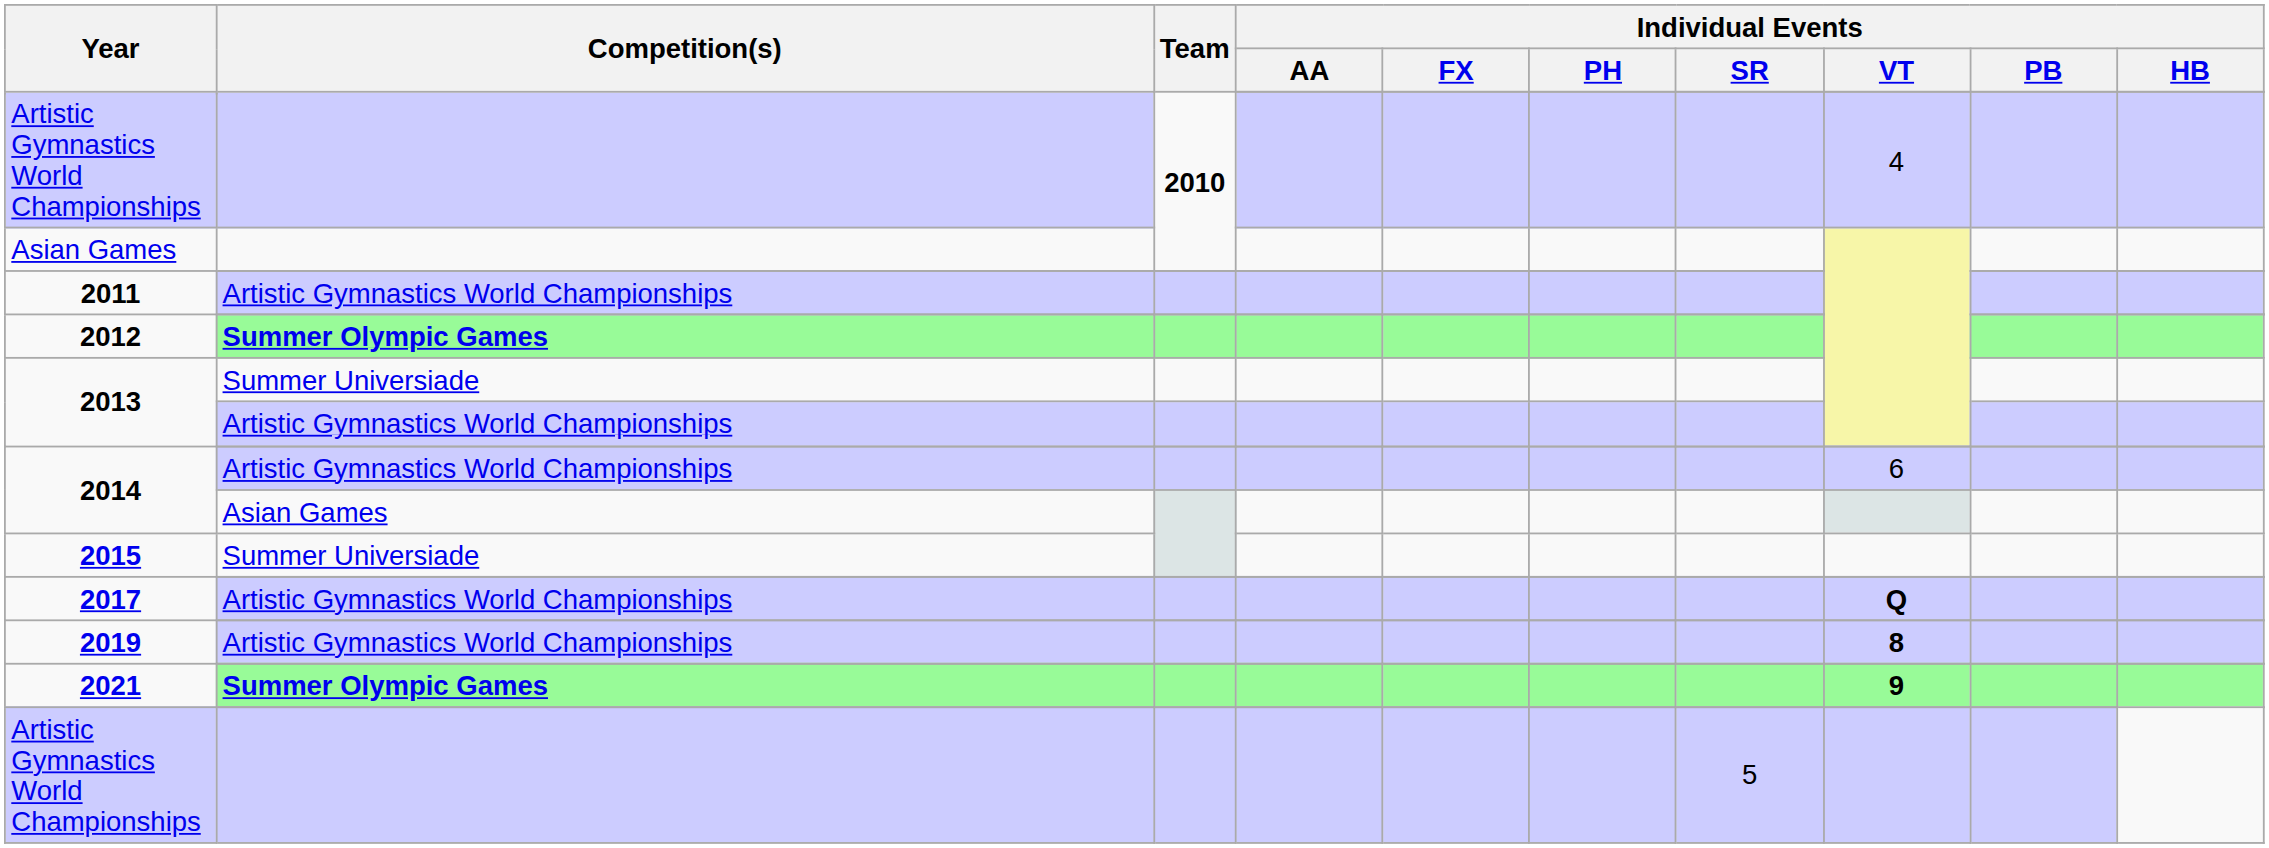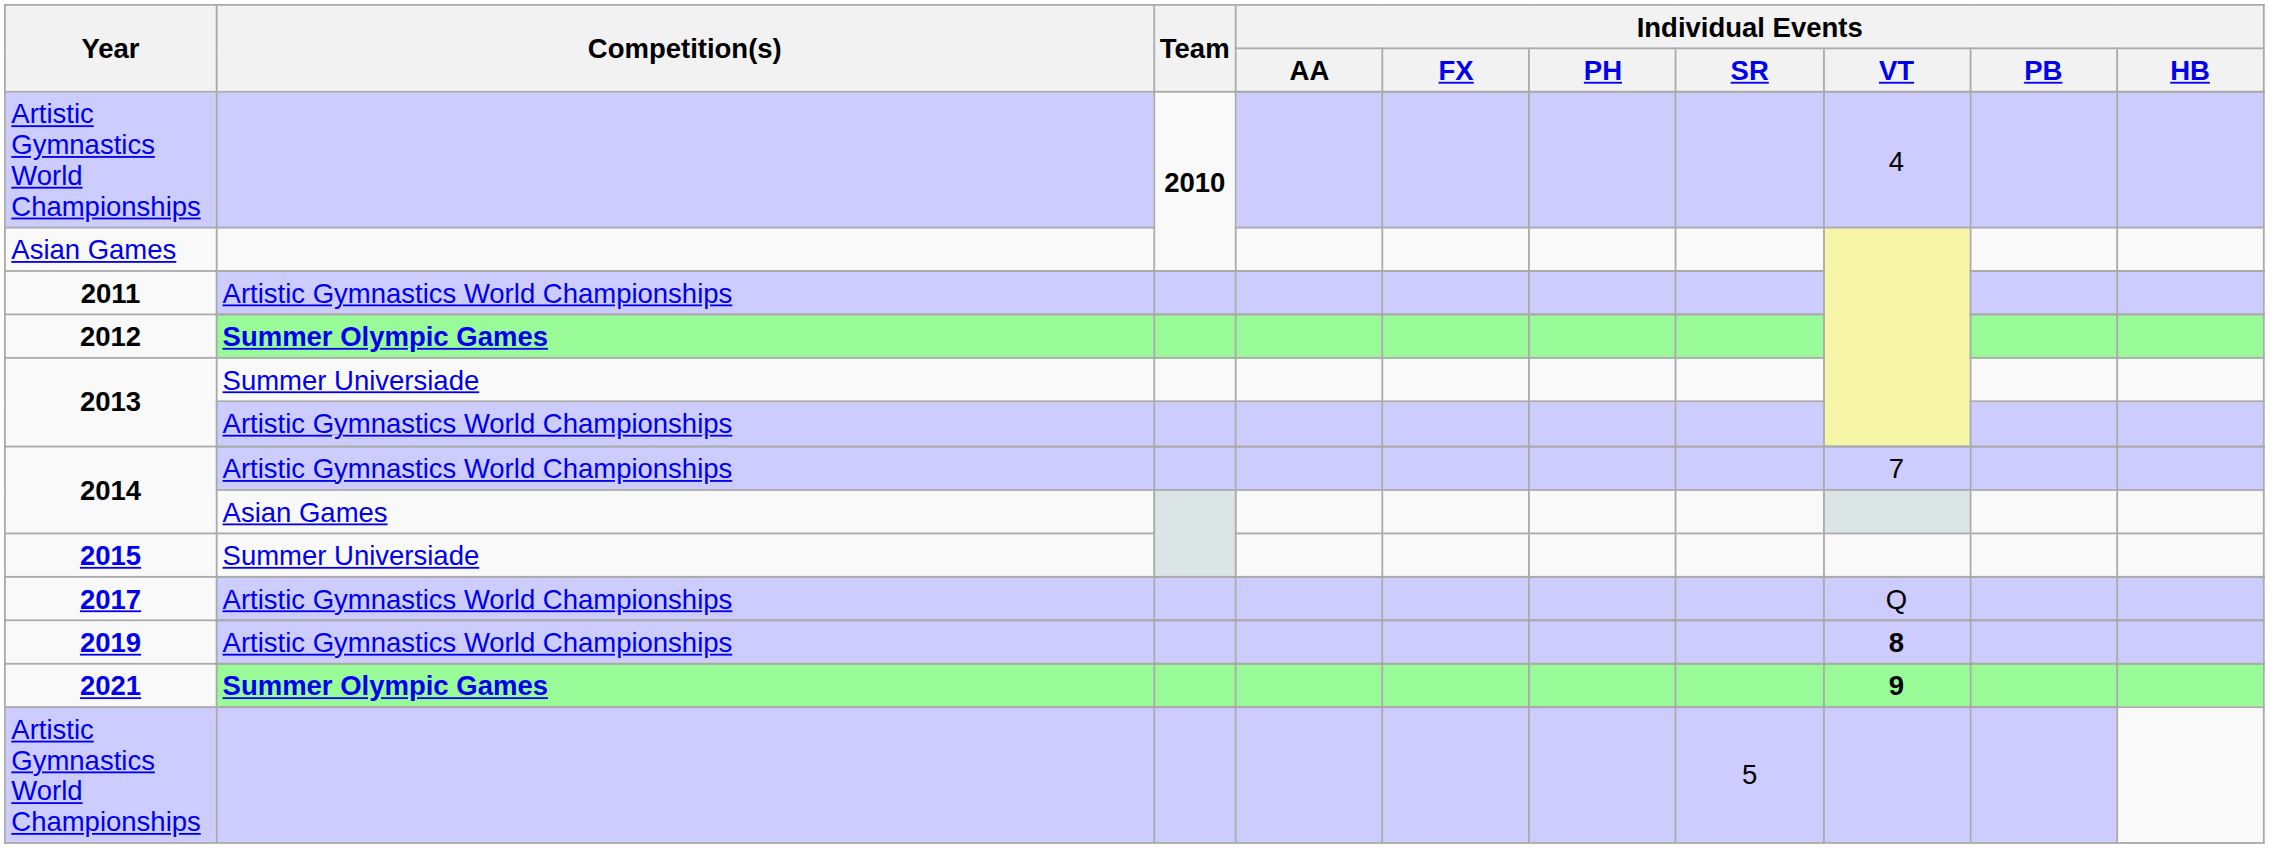 <table class="wikitable sortable" style="text-align:center; font-size:95%;">
 <tr>
 <th rowspan="3" class=unsortable>Year</th>
 <th rowspan="3" width=41.5% class=unsortable>Competition(s)</th>
 <th rowspan="2" class=unsortable>Team</th>
 <th colspan="7" class=unsortable>Individual Events</th>
 </tr>
 <tr>
 <th width=6.5% class=unsortable>AA</th>
 <th width=6.5% class=unsortable><a href='#'>FX</a></th>
 <th width=6.5% class=unsortable><a href='#'>PH</a></th>
 <th width=6.5% class=unsortable><a href='#'>SR</a></th>
 <th width=6.5% class=unsortable><a href='#'>VT</a></th>
 <th width=6.5% class=unsortable><a href='#'>PB</a></th>
 <th width=6.5% class=unsortable><a href='#'>HB</a></th>
 </tr>
 <tr>
 <td rowspan="3" align=center><strong>2010</strong></td>
 </tr>
 <tr bgcolor=#CCCCFF>
 <td align=left><a href='#'>Artistic Gymnastics World Championships</a></td>
 <td></td>
 <td></td>
 <td></td>
 <td></td>
 <td></td>
 <td>4</td>
 <td></td>
 <td></td>
 </tr>
 <tr>
 <td align=left><a href='#'>Asian Games</a></td>
 <td></td>
 <td></td>
 <td></td>
 <td></td>
 <td></td>
 <td rowspan="7" style="background:#F7F6A8"></td>
 <td></td>
 <td></td>
 </tr>
 <tr>
 <td rowspan="2" align=center><strong>2011</strong></td>
 </tr>
 <tr bgcolor=#CCCCFF>
 <td align=left><a href='#'>Artistic Gymnastics World Championships</a></td>
 <td></td>
 <td></td>
 <td></td>
 <td></td>
 <td></td>
 <td></td>
 <td></td>
 </tr>
 <tr>
 <td rowspan="2" align=center><strong>2012</strong></td>
 </tr>
 <tr bgcolor=98FB98>
 <td align=left><strong><a href='#'>Summer Olympic Games</a></strong></td>
 <td></td>
 <td></td>
 <td></td>
 <td></td>
 <td></td>
 <td></td>
 <td></td>
 </tr>
 <tr>
 <td rowspan="2" align=center><strong>2013</strong></td>
 <td align=left><a href='#'>Summer Universiade</a></td>
 <td></td>
 <td></td>
 <td></td>
 <td></td>
 <td></td>
 <td></td>
 <td></td>
 </tr>
 <tr bgcolor=#CCCCFF>
 <td align=left><a href='#'>Artistic Gymnastics World Championships</a></td>
 <td></td>
 <td></td>
 <td></td>
 <td></td>
 <td></td>
 <td></td>
 <td></td>
 </tr>
 <tr>
 <td rowspan="3" align=center><strong>2014</strong></td>
 </tr>
 <tr bgcolor=#CCCCFF>
 <td align=left><a href='#'>Artistic Gymnastics World Championships</a></td>
 <td></td>
 <td></td>
 <td></td>
 <td></td>
 <td></td>
-<td>6</td>
+<td>7</td>
 <td></td>
 <td></td>
 </tr>
 <tr>
 <td align=left><a href='#'>Asian Games</a></td>
 <td rowspan="2" style="background:#DCE5E5"></td>
 <td></td>
 <td></td>
 <td></td>
 <td></td>
 <td style="background:#DCE5E5"></td>
 <td></td>
 <td></td>
 </tr>
 <tr>
 <td align=center><strong><a href='#'>2015</a></strong></td>
 <td align=left><a href='#'>Summer Universiade</a></td>
 <td></td>
 <td></td>
 <td></td>
 <td></td>
 <td></td>
 <td></td>
 <td></td>
 </tr>
 <tr>
 <td rowspan="2" align=center><strong><a href='#'>2017</a></strong></td>
 </tr>
 <tr bgcolor=#CCCCFF>
 <td align=left><a href='#'>Artistic Gymnastics World Championships</a></td>
 <td></td>
 <td></td>
 <td></td>
 <td></td>
 <td></td>
-<td><strong>Q</strong></td>
+<td>Q</td>
 <td></td>
 <td></td>
 </tr>
 <tr>
 <td rowspan="2" align=center><strong><a href='#'>2019</a></strong></td>
 </tr>
 <tr bgcolor=#CCCCFF>
 <td align=left><a href='#'>Artistic Gymnastics World Championships</a></td>
 <td></td>
 <td></td>
 <td></td>
 <td></td>
 <td></td>
 <td><strong>8</strong></td>
 <td></td>
 <td></td>
 </tr>
 <tr>
 <td rowspan="3" align=center><strong><a href='#'>2021</a></strong></td>
 </tr>
 <tr bgcolor=98FB98>
 <td align=left><strong><a href='#'>Summer Olympic Games</a></strong></td>
 <td></td>
 <td></td>
 <td></td>
 <td></td>
 <td></td>
 <td><strong>9</strong></td>
 <td></td>
 <td></td>
 </tr>
 <tr>
 </tr>
 <tr bgcolor=#CCCCFF>
 <td align=left><a href='#'>Artistic Gymnastics World Championships</a></td>
 <td></td>
 <td></td>
 <td></td>
 <td></td>
 <td></td>
 <td>5</td>
 <td></td>
 <td></td>
 </tr>
 </table>
